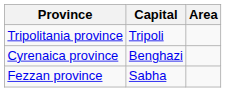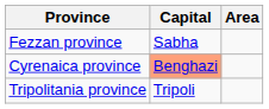 <table class="wikitable">
 <tr>
 <th>Province</th>
 <th>Capital</th>
 <th>Area</th>
 </tr>
 <tr>
+<td><a href='#'>Fezzan province</a></td>
+<td><a href='#'>Sabha</a></td>
+<td></td>
+</tr>
+<tr>
+<td><a href='#'>Cyrenaica province</a></td>
+<td style="background: lightsalmon;"><a href='#'>Benghazi</a></td>
+<td></td>
+</tr>
+<tr>
 <td><a href='#'>Tripolitania province</a></td>
 <td><a href='#'>Tripoli</a></td>
 <td></td>
 </tr>
-<tr>
-<td><a href='#'>Cyrenaica province</a></td>
-<td><a href='#'>Benghazi</a></td>
-<td></td>
-</tr>
-<tr>
-<td><a href='#'>Fezzan province</a></td>
-<td><a href='#'>Sabha</a></td>
-<td></td>
-</tr>
 </table>
